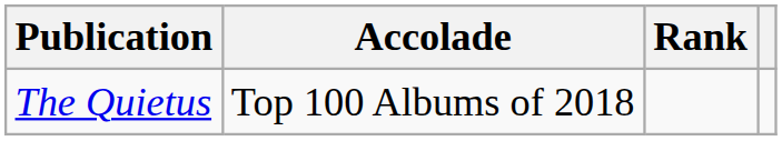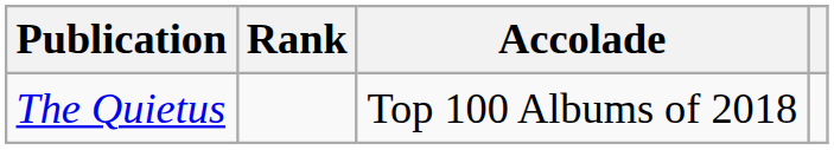 <table class="sortable wikitable">
 <tr>
 <th>Publication</th>
+<th>Rank</th>
 <th>Accolade</th>
-<th>Rank</th>
 <th class="unsortable"></th>
 </tr>
 <tr>
 <td><em><a href='#'>The Quietus</a></em></td>
+<td></td>
 <td>Top 100 Albums of 2018</td>
-<td></td>
 <td></td>
 </tr>
 </table>
